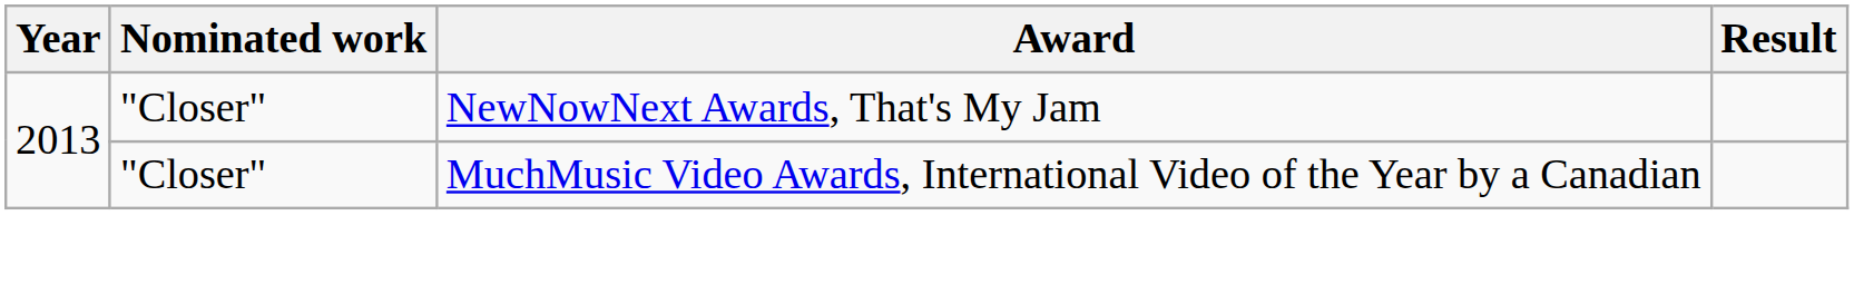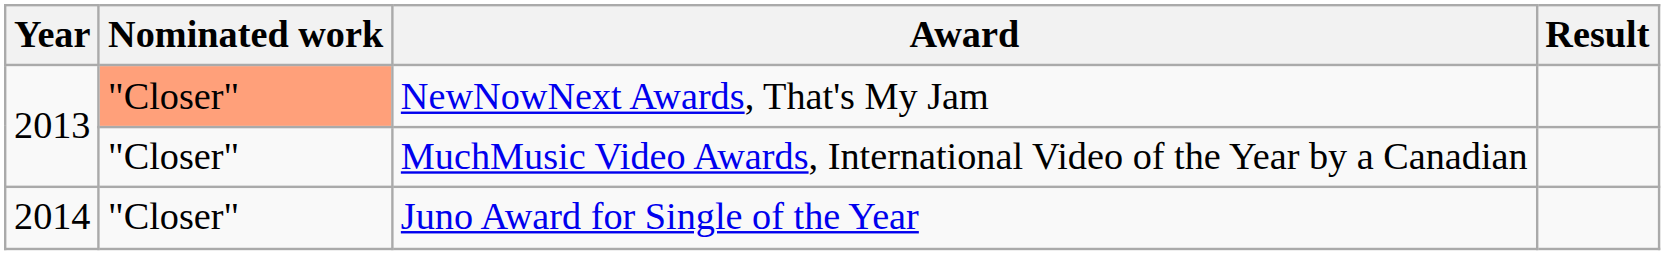 <table class="wikitable">
 <tr>
 <th>Year</th>
 <th>Nominated work</th>
 <th>Award</th>
 <th>Result</th>
 </tr>
 <tr>
 <td rowspan="2">2013</td>
-<td>"Closer"</td>
+<td style="background: lightsalmon;">"Closer"</td>
 <td><a href='#'>NewNowNext Awards</a>, That's My Jam</td>
 <td></td>
 </tr>
 <tr>
 <td>"Closer"</td>
 <td><a href='#'>MuchMusic Video Awards</a>, International Video of the Year by a Canadian</td>
 <td></td>
 </tr>
+<tr>
+<td>2014</td>
+<td>"Closer"</td>
+<td><a href='#'>Juno Award for Single of the Year</a></td>
+<td></td>
+</tr>
 </table>
